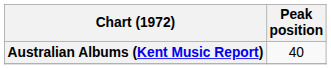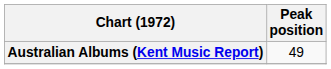 <table class="wikitable sortable plainrowheaders">
 <tr>
 <th>Chart (1972)</th>
 <th>Peak<br>position</th>
 </tr>
 <tr>
 <th scope="row">Australian Albums (<a href='#'>Kent Music Report</a>)</th>
-<td align="center">40</td>
+<td align="center">49</td>
 </tr>
 <tr>
 </tr>
 <tr>
 </tr>
 <tr>
 </tr>
 </table>
